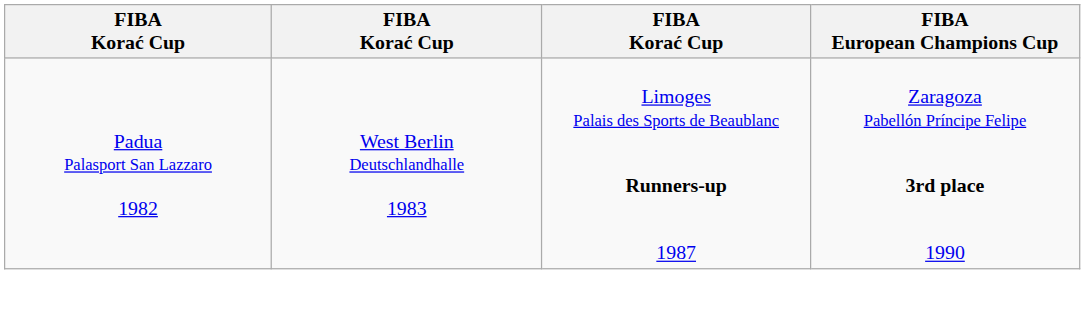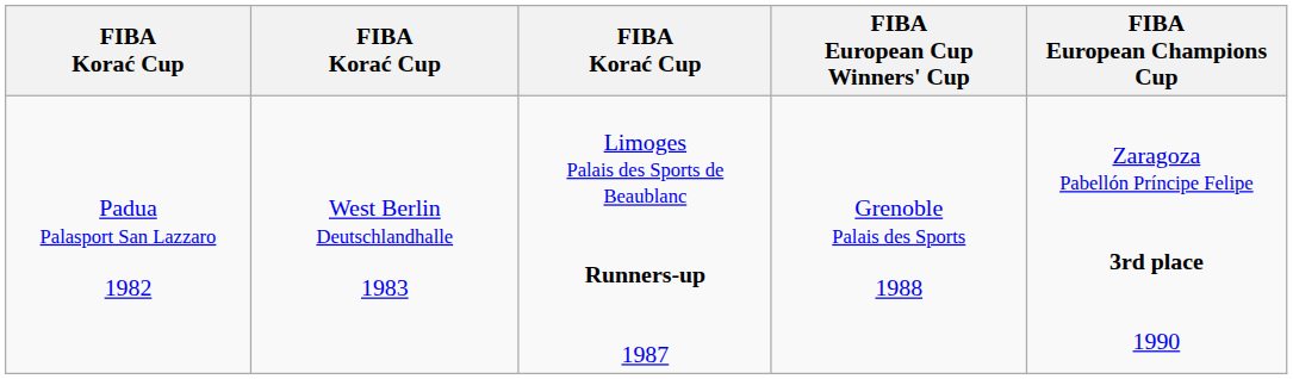 <table class="wikitable" style="text-align:center">
 <tr style="font-size:100%">
 <th width=220>FIBA<br>Korać Cup</th>
 <th width=220>FIBA<br>Korać Cup</th>
 <th width=220>FIBA<br>Korać Cup</th>
+<th width=220>FIBA<br>European Cup Winners' Cup</th>
 <th width=220>FIBA<br>European Champions Cup</th>
 </tr>
 <tr>
 <td><br><a href='#'>Padua</a><br><small><a href='#'>Palasport San Lazzaro</a></small><br><br><a href='#'>1982</a></td>
 <td><br><a href='#'>West Berlin</a><br><small><a href='#'>Deutschlandhalle</a></small><br><br><a href='#'>1983</a></td>
 <td><br><a href='#'>Limoges</a><br><small><a href='#'>Palais des Sports de Beaublanc</a></small><br><br><br><strong>Runners-up</strong><br><br><br><a href='#'>1987</a></td>
+<td><br><a href='#'>Grenoble</a><br><small><a href='#'>Palais des Sports</a></small><br><br><a href='#'>1988</a></td>
 <td><br><a href='#'>Zaragoza</a><br><small><a href='#'>Pabellón Príncipe Felipe</a></small><br><br><br><strong>3rd place</strong><br><br><br><a href='#'>1990</a></td>
 </tr>
 </table>
